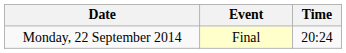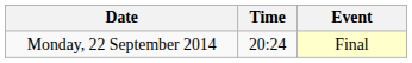 <table class = "wikitable" style="text-align:center;">
 <tr>
 <th width=220>Date</th>
+<th width=50>Time</th>
 <th width=100>Event</th>
-<th width=50>Time</th>
 </tr>
 <tr>
 <td>Monday, 22 September 2014</td>
+<td>20:24</td>
 <td bgcolor=ffffcc>Final</td>
-<td>20:24</td>
 </tr>
 </table>
